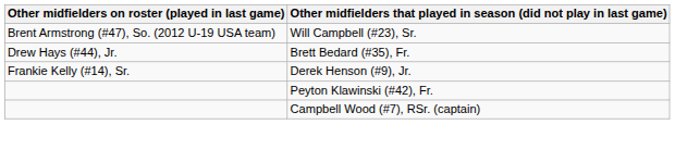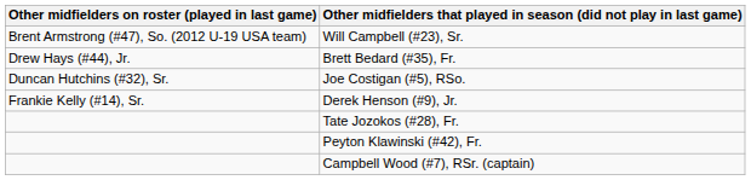 <table class="wikitable">
 <tr ;>
 <th>Other midfielders on roster (played in last game)</th>
 <th>Other midfielders that played in season (did not play in last game)</th>
 </tr>
 <tr>
 <td>Brent Armstrong (#47), So. (2012 U-19 USA team)</td>
 <td>Will Campbell (#23), Sr.</td>
 </tr>
 <tr>
 <td>Drew Hays (#44), Jr.</td>
 <td>Brett Bedard (#35), Fr.</td>
 </tr>
 <tr>
+<td>Duncan Hutchins (#32), Sr.</td>
+<td>Joe Costigan (#5), RSo.</td>
+</tr>
+<tr>
 <td>Frankie Kelly (#14), Sr.</td>
 <td>Derek Henson (#9), Jr.</td>
+</tr>
+<tr>
+<td></td>
+<td>Tate Jozokos (#28), Fr.</td>
 </tr>
 <tr>
 <td></td>
 <td>Peyton Klawinski (#42), Fr.</td>
 </tr>
 <tr>
 <td></td>
 <td>Campbell Wood (#7), RSr. (captain)</td>
 </tr>
 </table>
